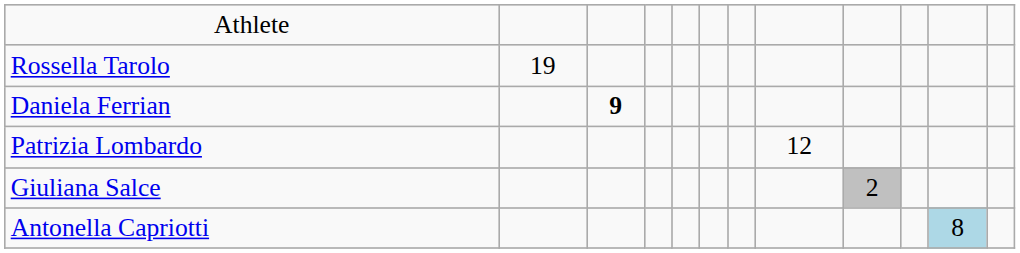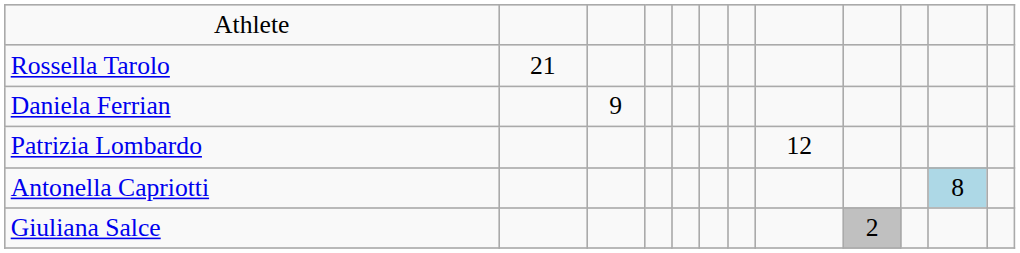 <table class="wikitable" style="text-align: center; font-size:100%" width=50%">
 <tr>
 <td>Athlete</td>
 <td></td>
 <td></td>
 <td></td>
 <td></td>
 <td></td>
 <td></td>
 <td></td>
 <td></td>
 <td></td>
 <td></td>
 <td></td>
 </tr>
 <tr>
 <td align=left><a href='#'>Rossella Tarolo</a></td>
-<td>19</td>
+<td>21</td>
 <td></td>
 <td></td>
 <td></td>
 <td></td>
 <td></td>
 <td></td>
 <td></td>
 <td></td>
 <td></td>
 <td></td>
 </tr>
 <tr>
 <td align=left><a href='#'>Daniela Ferrian</a></td>
 <td></td>
-<td><strong>9</strong></td>
+<td>9</td>
 <td></td>
 <td></td>
 <td></td>
 <td></td>
 <td></td>
 <td></td>
 <td></td>
 <td></td>
 <td></td>
 </tr>
 <tr>
 <td align=left><a href='#'>Patrizia Lombardo</a></td>
 <td></td>
 <td></td>
 <td></td>
 <td></td>
 <td></td>
 <td></td>
 <td>12</td>
 <td></td>
 <td></td>
 <td></td>
 <td></td>
 </tr>
 <tr>
+<td align=left><a href='#'>Antonella Capriotti</a></td>
+<td></td>
+<td></td>
+<td></td>
+<td></td>
+<td></td>
+<td></td>
+<td></td>
+<td></td>
+<td></td>
+<td bgcolor=lightblue>8</td>
+<td></td>
+</tr>
+<tr>
 <td align=left><a href='#'>Giuliana Salce</a></td>
 <td></td>
 <td></td>
 <td></td>
 <td></td>
 <td></td>
 <td></td>
 <td></td>
 <td bgcolor=silver>2</td>
 <td></td>
 <td></td>
 <td></td>
 </tr>
-<tr>
-<td align=left><a href='#'>Antonella Capriotti</a></td>
-<td></td>
-<td></td>
-<td></td>
-<td></td>
-<td></td>
-<td></td>
-<td></td>
-<td></td>
-<td></td>
-<td bgcolor=lightblue>8</td>
-<td></td>
-</tr>
 </table>
